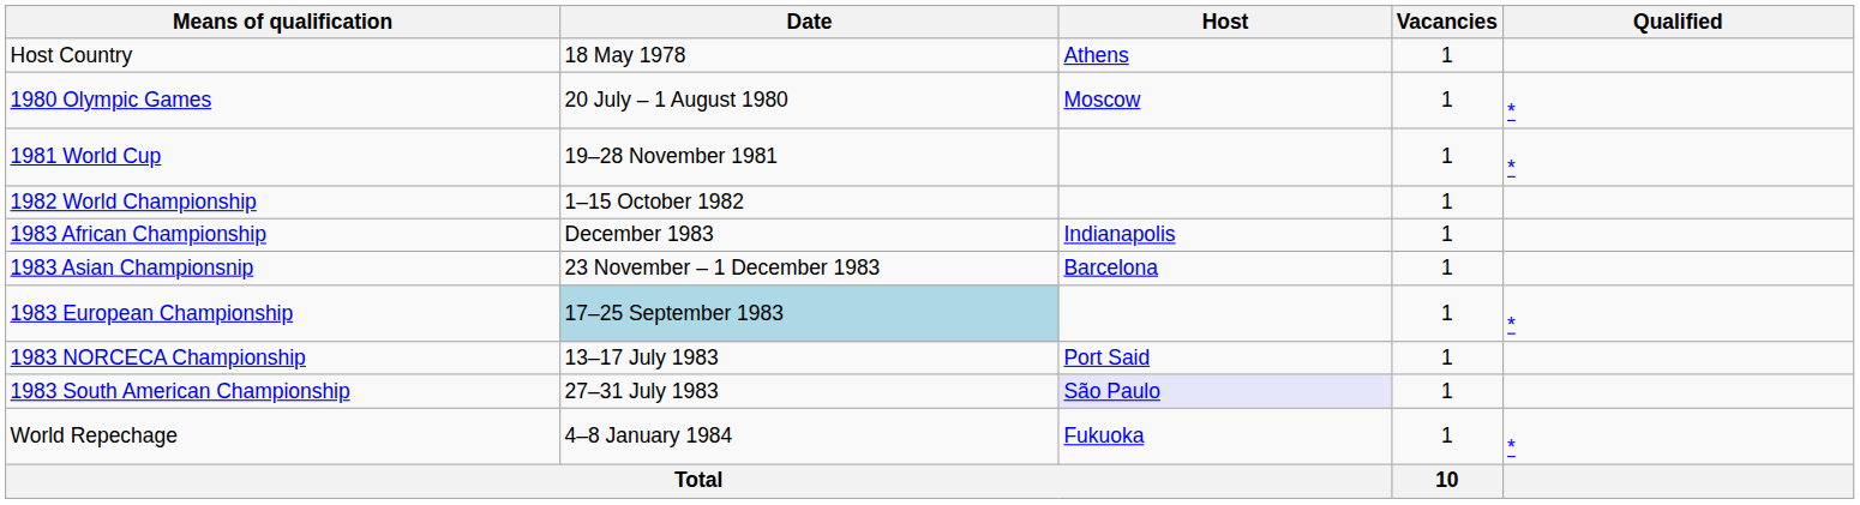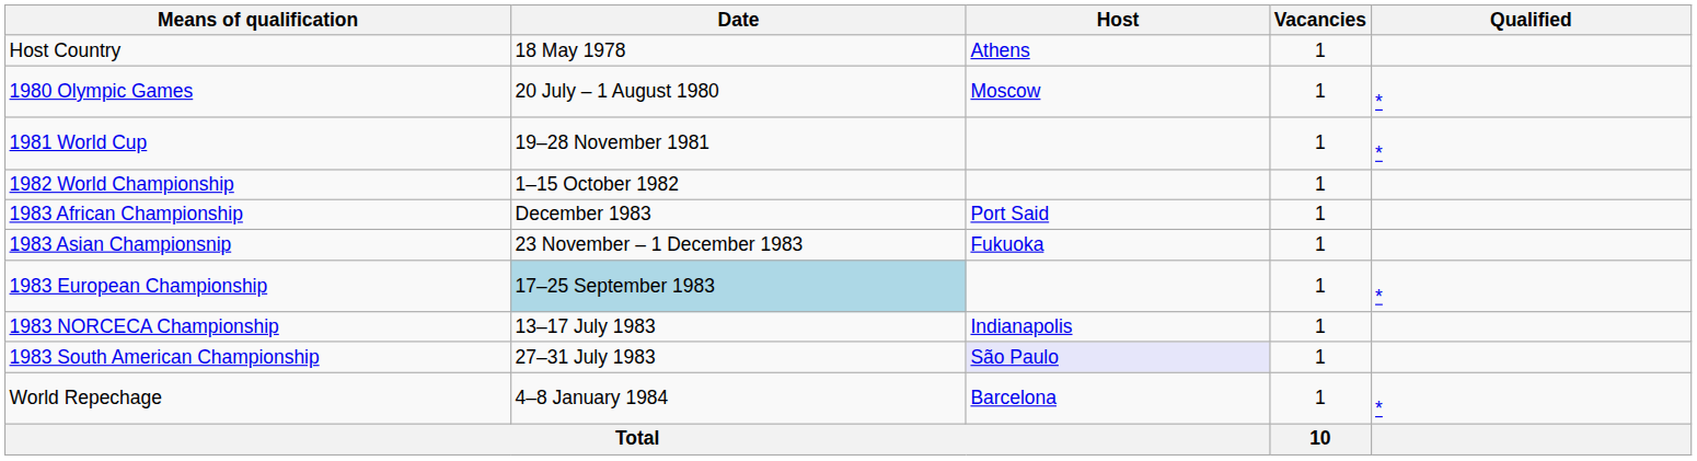 <table class="wikitable">
 <tr>
 <th width=30%>Means of qualification</th>
 <th width=27%>Date</th>
 <th width=18%>Host</th>
 <th width=6%>Vacancies</th>
 <th width=19%>Qualified</th>
 </tr>
 <tr>
 <td>Host Country</td>
 <td>18 May 1978</td>
 <td> <a href='#'>Athens</a></td>
 <td style="text-align:center">1</td>
 <td></td>
 </tr>
 <tr>
 <td><a href='#'>1980 Olympic Games</a></td>
 <td>20 July – 1 August 1980</td>
 <td> <a href='#'>Moscow</a></td>
 <td style="text-align:center">1</td>
 <td><s></s><br><a href='#'>*</a></td>
 </tr>
 <tr>
 <td><a href='#'>1981 World Cup</a></td>
 <td>19–28 November 1981</td>
 <td></td>
 <td style="text-align:center">1</td>
 <td><s></s><br><a href='#'>*</a></td>
 </tr>
 <tr>
 <td><a href='#'>1982 World Championship</a></td>
 <td>1–15 October 1982</td>
 <td></td>
 <td style="text-align:center">1</td>
 <td></td>
 </tr>
 <tr>
 <td><a href='#'>1983 African Championship</a></td>
 <td>December 1983</td>
-<td> <a href='#'>Indianapolis</a></td>
+<td> <a href='#'>Port Said</a></td>
 <td style="text-align:center">1</td>
 <td></td>
 </tr>
 <tr>
 <td><a href='#'>1983 Asian Championsnip</a></td>
 <td>23 November – 1 December 1983</td>
-<td> <a href='#'>Barcelona</a></td>
+<td> <a href='#'>Fukuoka</a></td>
 <td style="text-align:center">1</td>
 <td></td>
 </tr>
 <tr>
 <td><a href='#'>1983 European Championship</a></td>
 <td style="background: lightblue;">17–25 September 1983</td>
 <td></td>
 <td style="text-align:center">1</td>
 <td><s></s><br><a href='#'>*</a></td>
 </tr>
 <tr>
 <td><a href='#'>1983 NORCECA Championship</a></td>
 <td>13–17 July 1983</td>
-<td> <a href='#'>Port Said</a></td>
+<td> <a href='#'>Indianapolis</a></td>
 <td style="text-align:center">1</td>
 <td></td>
 </tr>
 <tr>
 <td><a href='#'>1983 South American Championship</a></td>
 <td>27–31 July 1983</td>
 <td style="background: lavender;"> <a href='#'>São Paulo</a></td>
 <td style="text-align:center">1</td>
 <td></td>
 </tr>
 <tr>
 <td>World Repechage</td>
 <td>4–8 January 1984</td>
-<td> <a href='#'>Fukuoka</a></td>
+<td> <a href='#'>Barcelona</a></td>
 <td style="text-align:center">1</td>
 <td><s></s><br><a href='#'>*</a></td>
 </tr>
 <tr>
 <th colspan="3">Total</th>
 <th>10</th>
 <th></th>
 </tr>
 </table>
